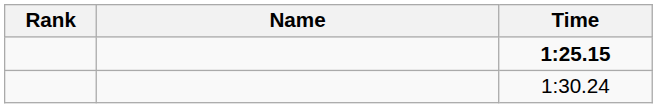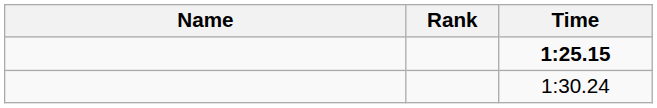 <table class="wikitable" style="text-align:center;">
 <tr>
+<th style="width:19em">Name</th>
 <th style="width:4em">Rank</th>
-<th style="width:19em">Name</th>
 <th style="width:7em">Time</th>
 </tr>
 <tr>
+<td align=left><strong></strong></td>
 <td></td>
-<td align=left><strong></strong></td>
 <td><strong>1:25.15</strong></td>
 </tr>
 <tr>
+<td align=left></td>
 <td></td>
-<td align=left></td>
 <td>1:30.24</td>
 </tr>
 </table>
